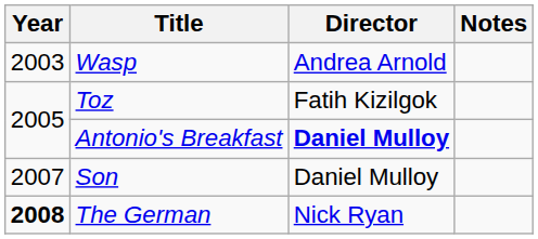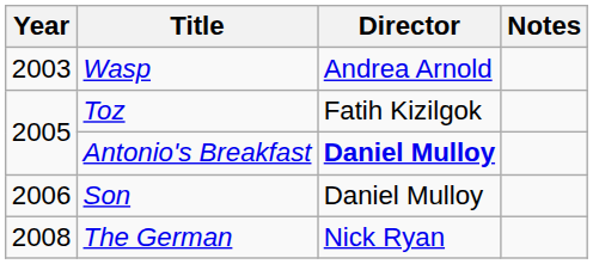 <table class="wikitable">
 <tr>
 <th>Year</th>
 <th>Title</th>
 <th>Director</th>
 <th>Notes</th>
 </tr>
 <tr>
 <td>2003</td>
 <td><em><a href='#'>Wasp</a></em></td>
 <td><a href='#'>Andrea Arnold</a></td>
 </tr>
 <tr>
 <td rowspan=2>2005</td>
 <td><em><a href='#'>Toz</a></em></td>
 <td>Fatih Kizilgok</td>
 <td></td>
 </tr>
 <tr>
 <td><em><a href='#'>Antonio's Breakfast</a></em></td>
 <td><strong><a href='#'>Daniel Mulloy</a></strong></td>
 <td></td>
 </tr>
 <tr>
-<td>2007</td>
+<td>2006</td>
 <td><em><a href='#'>Son</a></em></td>
 <td>Daniel Mulloy</td>
 <td></td>
 </tr>
 <tr>
-<td><strong>2008</strong></td>
+<td>2008</td>
 <td><em><a href='#'>The German</a></em></td>
 <td><a href='#'>Nick Ryan</a></td>
 <td></td>
 </tr>
 </table>
